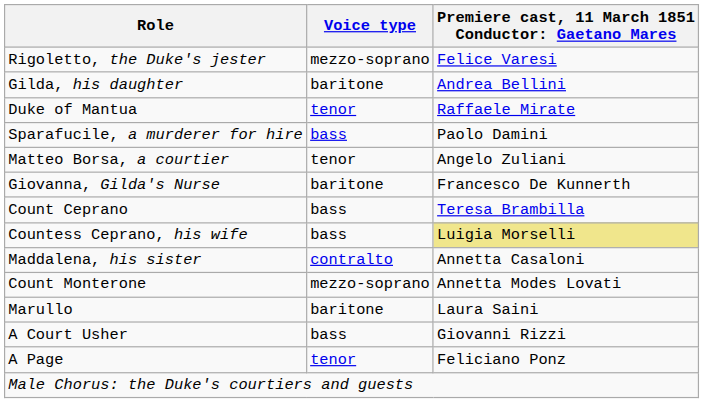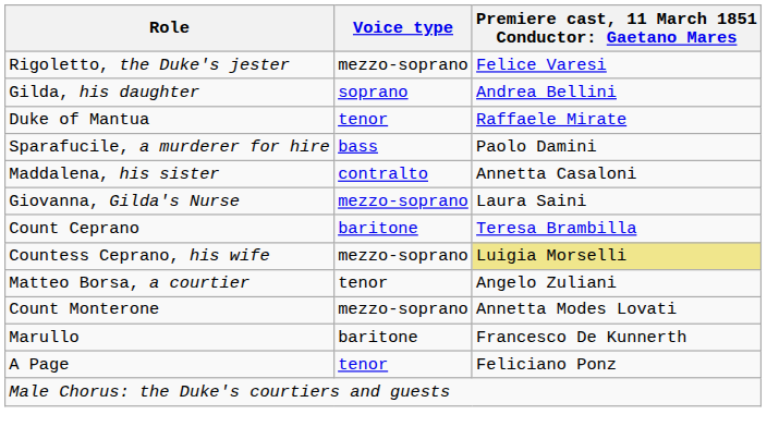 <table class="wikitable">
 <tr>
 <th scope=col>Role</th>
 <th scope=col><a href='#'>Voice type</a></th>
 <th scope=col>Premiere cast, 11 March 1851<br>Conductor: <a href='#'>Gaetano Mares</a></th>
 </tr>
 <tr>
 <td>Rigoletto, <em>the Duke's jester</em></td>
 <td>mezzo-soprano</td>
 <td><a href='#'>Felice Varesi</a></td>
 </tr>
 <tr>
 <td>Gilda, <em>his daughter</em></td>
-<td>baritone</td>
+<td><a href='#'>soprano</a></td>
 <td><a href='#'>Andrea Bellini</a></td>
 </tr>
 <tr>
 <td>Duke of Mantua</td>
 <td><a href='#'>tenor</a></td>
 <td><a href='#'>Raffaele Mirate</a></td>
 </tr>
 <tr>
 <td>Sparafucile, <em>a murderer for hire</em></td>
 <td><a href='#'>bass</a></td>
 <td>Paolo Damini</td>
 </tr>
 <tr>
-<td>Matteo Borsa, <em>a courtier</em></td>
-<td>tenor</td>
-<td>Angelo Zuliani</td>
+<td>Maddalena, <em>his sister</em></td>
+<td><a href='#'>contralto</a></td>
+<td>Annetta Casaloni</td>
 </tr>
 <tr>
 <td>Giovanna, <em>Gilda's Nurse</em></td>
-<td>baritone</td>
-<td>Francesco De Kunnerth</td>
+<td><a href='#'>mezzo-soprano</a></td>
+<td>Laura Saini</td>
 </tr>
 <tr>
 <td>Count Ceprano</td>
-<td>bass</td>
+<td><a href='#'>baritone</a></td>
 <td><a href='#'>Teresa Brambilla</a></td>
 </tr>
 <tr>
 <td>Countess Ceprano, <em>his wife</em></td>
-<td>bass</td>
+<td>mezzo-soprano</td>
 <td style="background: khaki;">Luigia Morselli</td>
 </tr>
 <tr>
-<td>Maddalena, <em>his sister</em></td>
-<td><a href='#'>contralto</a></td>
-<td>Annetta Casaloni</td>
+<td>Matteo Borsa, <em>a courtier</em></td>
+<td>tenor</td>
+<td>Angelo Zuliani</td>
 </tr>
 <tr>
 <td>Count Monterone</td>
 <td>mezzo-soprano</td>
 <td>Annetta Modes Lovati</td>
 </tr>
 <tr>
 <td>Marullo</td>
 <td>baritone</td>
-<td>Laura Saini</td>
-</tr>
-<tr>
-<td>A Court Usher</td>
-<td>bass</td>
-<td>Giovanni Rizzi</td>
+<td>Francesco De Kunnerth</td>
 </tr>
 <tr>
 <td>A Page</td>
 <td><a href='#'>tenor</a></td>
 <td>Feliciano Ponz</td>
 </tr>
 <tr>
 <td colspan="3"><em>Male Chorus: the Duke's courtiers and guests</em></td>
 </tr>
 </table>
